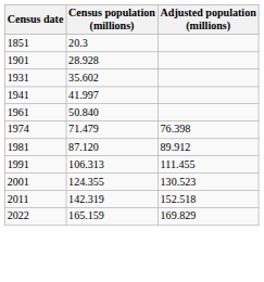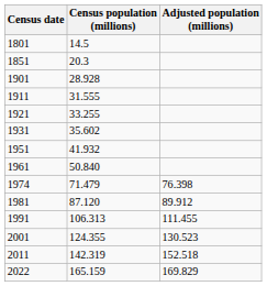 <table class="wikitable sortable static-row-numbers static-row-header-text">
 <tr bgcolor="#e0e0e0">
 <th>Census date</th>
 <th>Census population <br> (millions)</th>
 <th>Adjusted population  <br>(millions)</th>
+</tr>
+<tr>
+<td>1801</td>
+<td>14.5</td>
+<td></td>
 </tr>
 <tr>
 <td>1851</td>
 <td>20.3</td>
 <td></td>
 </tr>
 <tr>
 <td>1901</td>
 <td>28.928</td>
 <td></td>
 </tr>
 <tr>
+<td>1911</td>
+<td>31.555</td>
+<td></td>
+</tr>
+<tr>
+<td>1921</td>
+<td>33.255</td>
+<td></td>
+</tr>
+<tr>
 <td>1931</td>
 <td>35.602</td>
 <td></td>
 </tr>
 <tr>
-<td>1941</td>
-<td>41.997</td>
+<td>1951</td>
+<td>41.932</td>
 <td></td>
 </tr>
 <tr>
 <td>1961</td>
 <td>50.840</td>
 <td></td>
 </tr>
 <tr>
 <td>1974</td>
 <td>71.479</td>
 <td>76.398</td>
 </tr>
 <tr>
 <td>1981</td>
 <td>87.120</td>
 <td>89.912</td>
 </tr>
 <tr>
 <td>1991</td>
 <td>106.313</td>
 <td>111.455</td>
 </tr>
 <tr>
 <td>2001</td>
 <td>124.355</td>
 <td>130.523</td>
 </tr>
 <tr>
 <td>2011</td>
 <td>142.319</td>
 <td>152.518</td>
 </tr>
 <tr>
 <td>2022</td>
 <td>165.159</td>
 <td>169.829</td>
 </tr>
 </table>
